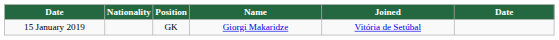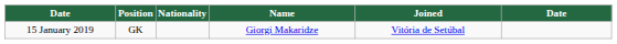 <table class="wikitable"  style="text-align:center; font-size:90%; ">
 <tr>
 <th style="background:#236840; color:white; width:150px;">Date</th>
+<th style="background:#236840; color:white; width:50px;">Position</th>
 <th style="background:#236840; color:white; width:50px;">Nationality</th>
-<th style="background:#236840; color:white; width:50px;">Position</th>
 <th style="background:#236840; color:white; width:200px;">Name</th>
 <th style="background:#236840; color:white; width:200px;">Joined</th>
 <th style="background:#236840; color:white; width:150px;">Date</th>
 </tr>
 <tr>
 <td>15 January 2019</td>
+<td>GK</td>
 <td></td>
-<td>GK</td>
 <td><a href='#'>Giorgi Makaridze</a></td>
 <td><a href='#'>Vitória de Setúbal</a></td>
 <td></td>
 </tr>
 </table>
